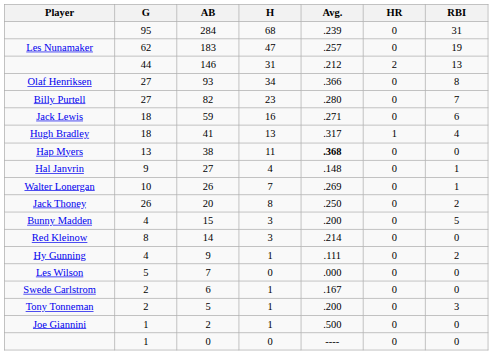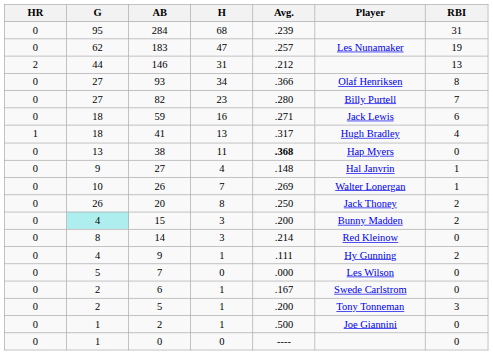 <table class="wikitable sortable" style="text-align:center; font-size: 95%;">
 <tr>
-<th bgcolor="#DDDDFF" width="16%">Player</th>
+<th bgcolor="#DDDDFF" width="9%">HR</th>
 <th bgcolor="#DDDDFF" width="9%">G</th>
 <th bgcolor="#DDDDFF" width="9%">AB</th>
 <th bgcolor="#DDDDFF" width="9%">H</th>
 <th bgcolor="#DDDDFF" width="9%">Avg.</th>
-<th bgcolor="#DDDDFF" width="9%">HR</th>
+<th bgcolor="#DDDDFF" width="16%">Player</th>
 <th bgcolor="#DDDDFF" width="9%">RBI</th>
 </tr>
 <tr>
-<td></td>
+<td>0</td>
 <td>95</td>
 <td>284</td>
 <td>68</td>
 <td>.239</td>
-<td>0</td>
+<td></td>
 <td>31</td>
 </tr>
 <tr>
-<td><a href='#'>Les Nunamaker</a></td>
+<td>0</td>
 <td>62</td>
 <td>183</td>
 <td>47</td>
 <td>.257</td>
-<td>0</td>
+<td><a href='#'>Les Nunamaker</a></td>
 <td>19</td>
 </tr>
 <tr>
-<td></td>
+<td>2</td>
 <td>44</td>
 <td>146</td>
 <td>31</td>
 <td>.212</td>
-<td>2</td>
+<td></td>
 <td>13</td>
 </tr>
 <tr>
-<td><a href='#'>Olaf Henriksen</a></td>
+<td>0</td>
 <td>27</td>
 <td>93</td>
 <td>34</td>
 <td>.366</td>
-<td>0</td>
+<td><a href='#'>Olaf Henriksen</a></td>
 <td>8</td>
 </tr>
 <tr>
-<td><a href='#'>Billy Purtell</a></td>
+<td>0</td>
 <td>27</td>
 <td>82</td>
 <td>23</td>
 <td>.280</td>
-<td>0</td>
+<td><a href='#'>Billy Purtell</a></td>
 <td>7</td>
 </tr>
 <tr>
-<td><a href='#'>Jack Lewis</a></td>
+<td>0</td>
 <td>18</td>
 <td>59</td>
 <td>16</td>
 <td>.271</td>
-<td>0</td>
+<td><a href='#'>Jack Lewis</a></td>
 <td>6</td>
 </tr>
 <tr>
-<td><a href='#'>Hugh Bradley</a></td>
+<td>1</td>
 <td>18</td>
 <td>41</td>
 <td>13</td>
 <td>.317</td>
-<td>1</td>
+<td><a href='#'>Hugh Bradley</a></td>
 <td>4</td>
 </tr>
 <tr>
-<td><a href='#'>Hap Myers</a></td>
+<td>0</td>
 <td>13</td>
 <td>38</td>
 <td>11</td>
 <td><strong>.368</strong></td>
-<td>0</td>
+<td><a href='#'>Hap Myers</a></td>
 <td>0</td>
 </tr>
 <tr>
-<td><a href='#'>Hal Janvrin</a></td>
+<td>0</td>
 <td>9</td>
 <td>27</td>
 <td>4</td>
 <td>.148</td>
-<td>0</td>
+<td><a href='#'>Hal Janvrin</a></td>
 <td>1</td>
 </tr>
 <tr>
-<td><a href='#'>Walter Lonergan</a></td>
+<td>0</td>
 <td>10</td>
 <td>26</td>
 <td>7</td>
 <td>.269</td>
-<td>0</td>
+<td><a href='#'>Walter Lonergan</a></td>
 <td>1</td>
 </tr>
 <tr>
-<td><a href='#'>Jack Thoney</a></td>
+<td>0</td>
 <td>26</td>
 <td>20</td>
 <td>8</td>
 <td>.250</td>
-<td>0</td>
+<td><a href='#'>Jack Thoney</a></td>
 <td>2</td>
 </tr>
 <tr>
-<td><a href='#'>Bunny Madden</a></td>
-<td>4</td>
+<td>0</td>
+<td style="background: paleturquoise;">4</td>
 <td>15</td>
 <td>3</td>
 <td>.200</td>
-<td>0</td>
-<td>5</td>
+<td><a href='#'>Bunny Madden</a></td>
+<td>2</td>
 </tr>
 <tr>
-<td><a href='#'>Red Kleinow</a></td>
+<td>0</td>
 <td>8</td>
 <td>14</td>
 <td>3</td>
 <td>.214</td>
-<td>0</td>
+<td><a href='#'>Red Kleinow</a></td>
 <td>0</td>
 </tr>
 <tr>
-<td><a href='#'>Hy Gunning</a></td>
+<td>0</td>
 <td>4</td>
 <td>9</td>
 <td>1</td>
 <td>.111</td>
-<td>0</td>
+<td><a href='#'>Hy Gunning</a></td>
 <td>2</td>
 </tr>
 <tr>
-<td><a href='#'>Les Wilson</a></td>
+<td>0</td>
 <td>5</td>
 <td>7</td>
 <td>0</td>
 <td>.000</td>
-<td>0</td>
+<td><a href='#'>Les Wilson</a></td>
 <td>0</td>
 </tr>
 <tr>
-<td><a href='#'>Swede Carlstrom</a></td>
+<td>0</td>
 <td>2</td>
 <td>6</td>
 <td>1</td>
 <td>.167</td>
-<td>0</td>
+<td><a href='#'>Swede Carlstrom</a></td>
 <td>0</td>
 </tr>
 <tr>
-<td><a href='#'>Tony Tonneman</a></td>
+<td>0</td>
 <td>2</td>
 <td>5</td>
 <td>1</td>
 <td>.200</td>
-<td>0</td>
+<td><a href='#'>Tony Tonneman</a></td>
 <td>3</td>
 </tr>
 <tr>
-<td><a href='#'>Joe Giannini</a></td>
+<td>0</td>
 <td>1</td>
 <td>2</td>
 <td>1</td>
 <td>.500</td>
-<td>0</td>
+<td><a href='#'>Joe Giannini</a></td>
 <td>0</td>
 </tr>
 <tr>
-<td></td>
+<td>0</td>
 <td>1</td>
 <td>0</td>
 <td>0</td>
 <td>----</td>
-<td>0</td>
+<td></td>
 <td>0</td>
 </tr>
 </table>
